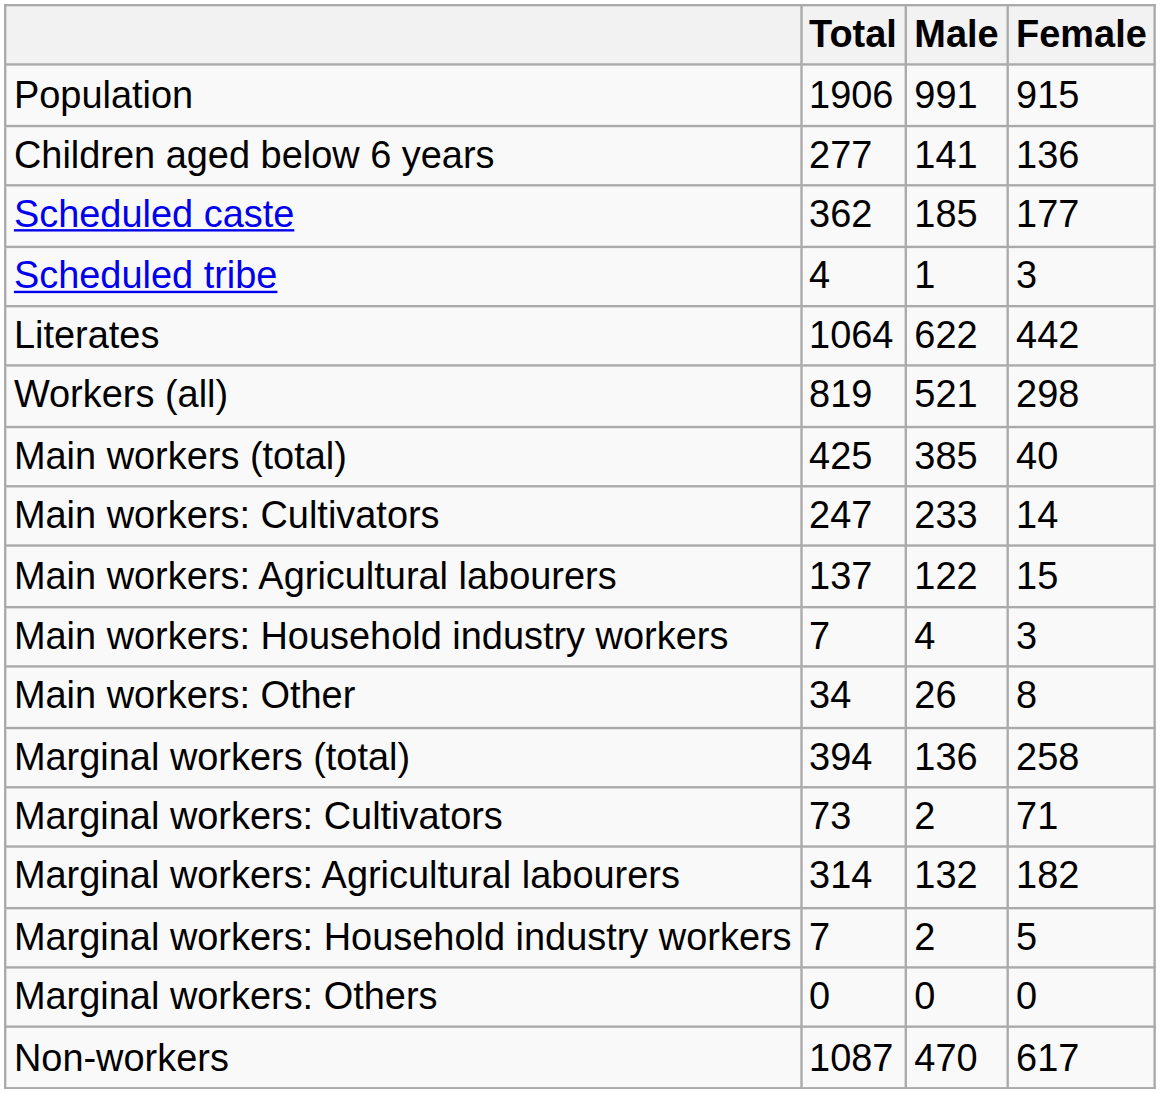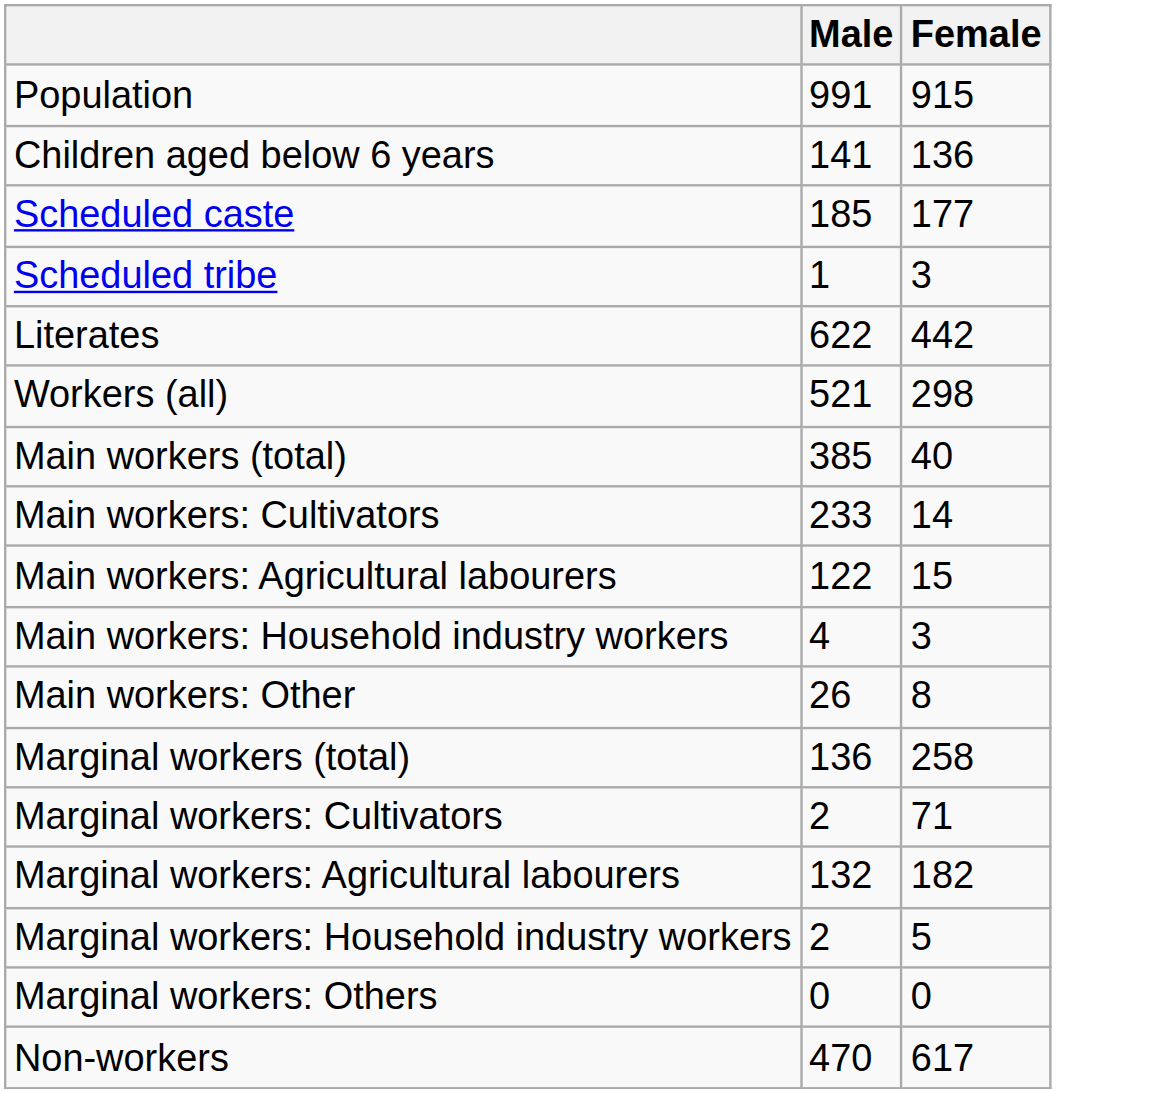 <table class="wikitable sortable">
 <tr>
 <th></th>
-<th>Total</th>
 <th>Male</th>
 <th>Female</th>
 </tr>
 <tr>
 <td>Population</td>
-<td>1906</td>
 <td>991</td>
 <td>915</td>
 </tr>
 <tr>
 <td>Children aged below 6 years</td>
-<td>277</td>
 <td>141</td>
 <td>136</td>
 </tr>
 <tr>
 <td><a href='#'>Scheduled caste</a></td>
-<td>362</td>
 <td>185</td>
 <td>177</td>
 </tr>
 <tr>
 <td><a href='#'>Scheduled tribe</a></td>
-<td>4</td>
 <td>1</td>
 <td>3</td>
 </tr>
 <tr>
 <td>Literates</td>
-<td>1064</td>
 <td>622</td>
 <td>442</td>
 </tr>
 <tr>
 <td>Workers (all)</td>
-<td>819</td>
 <td>521</td>
 <td>298</td>
 </tr>
 <tr>
 <td>Main workers (total)</td>
-<td>425</td>
 <td>385</td>
 <td>40</td>
 </tr>
 <tr>
 <td>Main workers: Cultivators</td>
-<td>247</td>
 <td>233</td>
 <td>14</td>
 </tr>
 <tr>
 <td>Main workers: Agricultural labourers</td>
-<td>137</td>
 <td>122</td>
 <td>15</td>
 </tr>
 <tr>
 <td>Main workers: Household industry workers</td>
-<td>7</td>
 <td>4</td>
 <td>3</td>
 </tr>
 <tr>
 <td>Main workers: Other</td>
-<td>34</td>
 <td>26</td>
 <td>8</td>
 </tr>
 <tr>
 <td>Marginal workers (total)</td>
-<td>394</td>
 <td>136</td>
 <td>258</td>
 </tr>
 <tr>
 <td>Marginal workers: Cultivators</td>
-<td>73</td>
 <td>2</td>
 <td>71</td>
 </tr>
 <tr>
 <td>Marginal workers: Agricultural labourers</td>
-<td>314</td>
 <td>132</td>
 <td>182</td>
 </tr>
 <tr>
 <td>Marginal workers: Household industry workers</td>
-<td>7</td>
 <td>2</td>
 <td>5</td>
 </tr>
 <tr>
 <td>Marginal workers: Others</td>
 <td>0</td>
 <td>0</td>
-<td>0</td>
 </tr>
 <tr>
 <td>Non-workers</td>
-<td>1087</td>
 <td>470</td>
 <td>617</td>
 </tr>
 </table>
